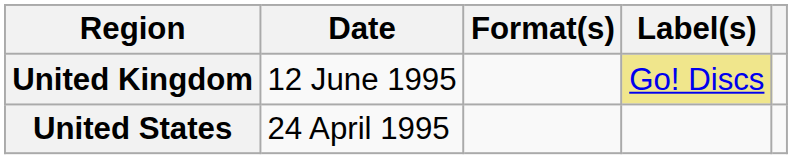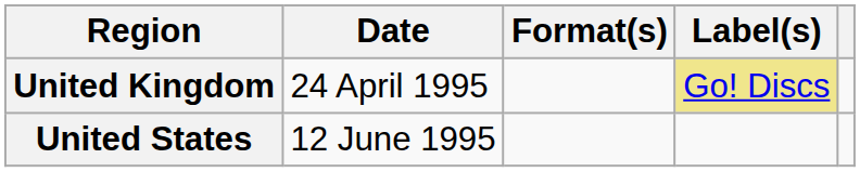 <table class="wikitable plainrowheaders">
 <tr>
 <th scope="col">Region</th>
 <th scope="col">Date</th>
 <th scope="col">Format(s)</th>
 <th scope="col">Label(s)</th>
 <th scope="col"></th>
 </tr>
 <tr>
 <th scope="row">United Kingdom</th>
-<td>12 June 1995</td>
+<td>24 April 1995</td>
 <td></td>
 <td style="background: khaki;"><a href='#'>Go! Discs</a></td>
 <td></td>
 </tr>
 <tr>
 <th scope="row">United States</th>
-<td>24 April 1995</td>
+<td>12 June 1995</td>
 <td></td>
 <td></td>
 <td></td>
 </tr>
 </table>
